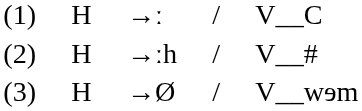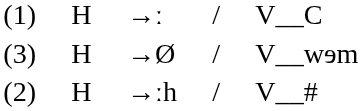 <table>
 <tr>
 <td> (1)</td>
 <td>    H</td>
 <td>    →ː</td>
 <td>    /</td>
 <td>    V__C</td>
 </tr>
 <tr>
+<td> (3)</td>
+<td>    H</td>
+<td>    →Ø</td>
+<td>    /</td>
+<td>    V__wɘm</td>
+</tr>
+<tr>
 <td> (2)</td>
 <td>    H</td>
 <td>    →ːh</td>
 <td>    /</td>
 <td>    V__#</td>
 </tr>
-<tr>
-<td> (3)</td>
-<td>    H</td>
-<td>    →Ø</td>
-<td>    /</td>
-<td>    V__wɘm</td>
-</tr>
 </table>
